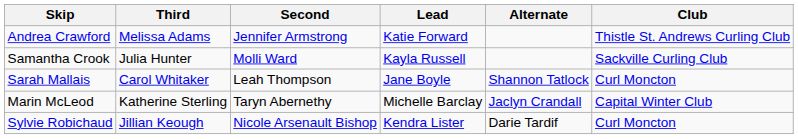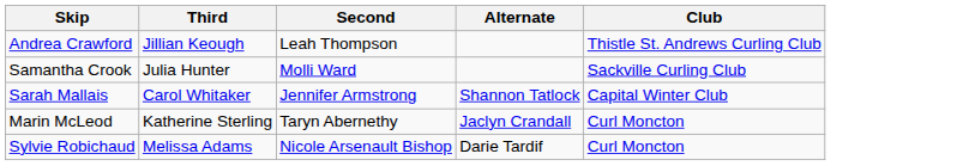 <table class="wikitable">
 <tr>
 <th scope="col">Skip</th>
 <th scope="col">Third</th>
 <th scope="col">Second</th>
-<th scope="col">Lead</th>
 <th scope="col">Alternate</th>
 <th scope="col">Club</th>
 </tr>
 <tr>
 <td><a href='#'>Andrea Crawford</a></td>
-<td><a href='#'>Melissa Adams</a></td>
-<td><a href='#'>Jennifer Armstrong</a></td>
-<td><a href='#'>Katie Forward</a></td>
+<td><a href='#'>Jillian Keough</a></td>
+<td>Leah Thompson</td>
 <td></td>
 <td><a href='#'>Thistle St. Andrews Curling Club</a></td>
 </tr>
 <tr>
 <td>Samantha Crook</td>
 <td>Julia Hunter</td>
 <td><a href='#'>Molli Ward</a></td>
-<td><a href='#'>Kayla Russell</a></td>
 <td></td>
 <td><a href='#'>Sackville Curling Club</a></td>
 </tr>
 <tr>
 <td><a href='#'>Sarah Mallais</a></td>
 <td><a href='#'>Carol Whitaker</a></td>
-<td>Leah Thompson</td>
-<td><a href='#'>Jane Boyle</a></td>
+<td><a href='#'>Jennifer Armstrong</a></td>
 <td><a href='#'>Shannon Tatlock</a></td>
-<td><a href='#'>Curl Moncton</a></td>
+<td><a href='#'>Capital Winter Club</a></td>
 </tr>
 <tr>
 <td>Marin McLeod</td>
 <td>Katherine Sterling</td>
 <td>Taryn Abernethy</td>
-<td>Michelle Barclay</td>
 <td><a href='#'>Jaclyn Crandall</a></td>
-<td><a href='#'>Capital Winter Club</a></td>
+<td><a href='#'>Curl Moncton</a></td>
 </tr>
 <tr>
 <td><a href='#'>Sylvie Robichaud</a></td>
-<td><a href='#'>Jillian Keough</a></td>
+<td><a href='#'>Melissa Adams</a></td>
 <td><a href='#'>Nicole Arsenault Bishop</a></td>
-<td><a href='#'>Kendra Lister</a></td>
 <td>Darie Tardif</td>
 <td><a href='#'>Curl Moncton</a></td>
 </tr>
 </table>
